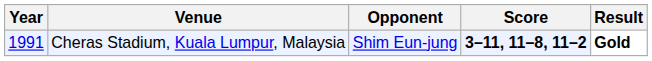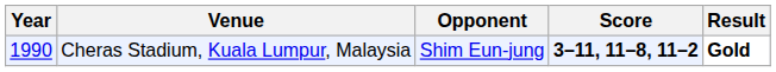 <table class="sortable wikitable" style="font-size: 90%;">
 <tr>
 <th>Year</th>
 <th>Venue</th>
 <th>Opponent</th>
 <th>Score</th>
 <th>Result</th>
 </tr>
 <tr style="background:#ECF2FF">
-<td align="center"><a href='#'>1991</a></td>
+<td align="center"><a href='#'>1990</a></td>
 <td align="left">Cheras Stadium, <a href='#'>Kuala Lumpur</a>, Malaysia</td>
 <td align="left"> <a href='#'>Shim Eun-jung</a></td>
 <td align="left"><strong>3–11, 11–8, 11–2</strong></td>
 <td style="text-align:left; background:white"> <strong>Gold</strong></td>
 </tr>
 </table>
